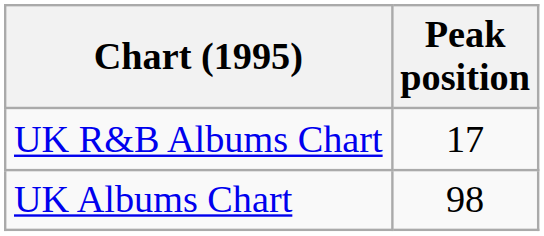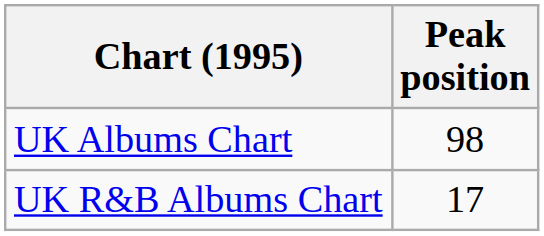 <table class="wikitable sortable">
 <tr>
 <th>Chart (1995)</th>
 <th>Peak<br>position</th>
 </tr>
 <tr>
+<td><a href='#'>UK Albums Chart</a></td>
+<td align=center>98</td>
+</tr>
+<tr>
 <td><a href='#'>UK R&B Albums Chart</a></td>
 <td align=center>17</td>
 </tr>
-<tr>
-<td><a href='#'>UK Albums Chart</a></td>
-<td align=center>98</td>
-</tr>
 </table>
